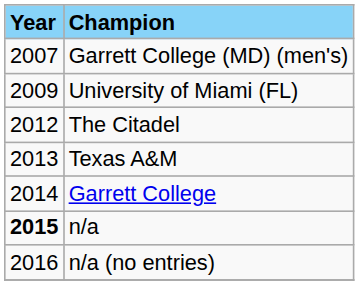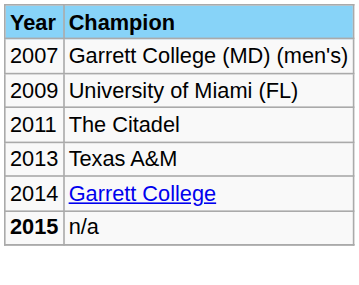 <table class="wikitable" style="font-size:85%;">
 <tr ! style="background-color: #87D3F8;">
 <td><strong>Year</strong></td>
 <td><strong>Champion</strong></td>
 </tr>
 <tr --->
 <td>2007</td>
 <td>Garrett College (MD) (men's)</td>
 </tr>
 <tr --->
 <td>2009</td>
 <td>University of Miami (FL)</td>
 </tr>
 <tr --->
-<td>2012</td>
+<td>2011</td>
 <td>The Citadel</td>
 </tr>
 <tr --->
 <td>2013</td>
 <td>Texas A&M</td>
 </tr>
 <tr --->
 <td>2014</td>
 <td><a href='#'>Garrett College</a></td>
 </tr>
 <tr --->
 <td><strong>2015</strong></td>
 <td>n/a</td>
 </tr>
 <tr --->
-<td>2016</td>
-<td>n/a (no entries)</td>
-</tr>
-<tr --->
 </tr>
 </table>
